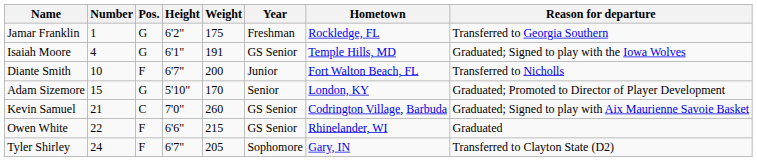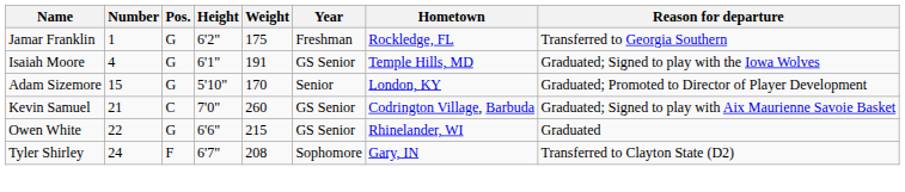 <table class="wikitable sortable" border="1">
 <tr>
 <th>Name</th>
 <th>Number</th>
 <th>Pos.</th>
 <th>Height</th>
 <th>Weight</th>
 <th>Year</th>
 <th>Hometown</th>
 <th class="unsortable">Reason for departure</th>
 </tr>
 <tr>
 <td>Jamar Franklin</td>
 <td>1</td>
 <td>G</td>
 <td>6'2"</td>
 <td>175</td>
 <td>Freshman</td>
 <td><a href='#'>Rockledge, FL</a></td>
 <td>Transferred to <a href='#'>Georgia Southern</a></td>
 </tr>
 <tr>
 <td>Isaiah Moore</td>
 <td>4</td>
 <td>G</td>
 <td>6'1"</td>
 <td>191</td>
 <td>GS Senior</td>
 <td><a href='#'>Temple Hills, MD</a></td>
 <td>Graduated; Signed to play with the <a href='#'>Iowa Wolves</a></td>
 </tr>
 <tr>
-<td>Diante Smith</td>
-<td>10</td>
-<td>F</td>
-<td>6'7"</td>
-<td>200</td>
-<td>Junior</td>
-<td><a href='#'>Fort Walton Beach, FL</a></td>
-<td>Transferred to <a href='#'>Nicholls</a></td>
-</tr>
-<tr>
 <td>Adam Sizemore</td>
 <td>15</td>
 <td>G</td>
 <td>5'10"</td>
 <td>170</td>
 <td>Senior</td>
 <td><a href='#'>London, KY</a></td>
 <td>Graduated; Promoted to Director of Player Development</td>
 </tr>
 <tr>
 <td>Kevin Samuel</td>
 <td>21</td>
 <td>C</td>
 <td>7'0"</td>
 <td>260</td>
 <td>GS Senior</td>
 <td><a href='#'>Codrington Village</a>, <a href='#'>Barbuda</a></td>
 <td>Graduated; Signed to play with <a href='#'>Aix Maurienne Savoie Basket</a></td>
 </tr>
 <tr>
 <td>Owen White</td>
 <td>22</td>
-<td>F</td>
+<td>G</td>
 <td>6'6"</td>
 <td>215</td>
 <td>GS Senior</td>
 <td><a href='#'>Rhinelander, WI</a></td>
 <td>Graduated</td>
 </tr>
 <tr>
 <td>Tyler Shirley</td>
 <td>24</td>
 <td>F</td>
 <td>6'7"</td>
-<td>205</td>
+<td>208</td>
 <td>Sophomore</td>
 <td><a href='#'>Gary, IN</a></td>
 <td>Transferred to Clayton State (D2)</td>
 </tr>
 </table>
